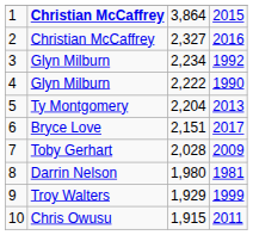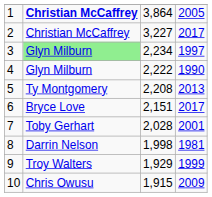 <table class="wikitable">
 <tr>
 </tr>
 <tr>
 <td>1</td>
 <td><strong><a href='#'>Christian McCaffrey</a></strong></td>
 <td><abbr>3,864</abbr></td>
-<td><a href='#'>2015</a></td>
+<td><a href='#'>2005</a></td>
 </tr>
 <tr>
 <td>2</td>
 <td><a href='#'>Christian McCaffrey</a></td>
-<td><abbr>2,327</abbr></td>
-<td><a href='#'>2016</a></td>
+<td><abbr>3,227</abbr></td>
+<td><a href='#'>2017</a></td>
 </tr>
 <tr>
 <td>3</td>
-<td><a href='#'>Glyn Milburn</a></td>
+<td style="background: lightgreen;"><a href='#'>Glyn Milburn</a></td>
 <td><abbr>2,234</abbr></td>
-<td><a href='#'>1992</a></td>
+<td><a href='#'>1997</a></td>
 </tr>
 <tr>
 <td>4</td>
 <td><a href='#'>Glyn Milburn</a></td>
 <td><abbr>2,222</abbr></td>
 <td><a href='#'>1990</a></td>
 </tr>
 <tr>
 <td>5</td>
 <td><a href='#'>Ty Montgomery</a></td>
-<td><abbr>2,204</abbr></td>
+<td><abbr>2,208</abbr></td>
 <td><a href='#'>2013</a></td>
 </tr>
 <tr>
 <td>6</td>
 <td><a href='#'>Bryce Love</a></td>
 <td><abbr>2,151</abbr></td>
 <td><a href='#'>2017</a></td>
 </tr>
 <tr>
 <td>7</td>
 <td><a href='#'>Toby Gerhart</a></td>
 <td><abbr>2,028</abbr></td>
-<td><a href='#'>2009</a></td>
+<td><a href='#'>2001</a></td>
 </tr>
 <tr>
 <td>8</td>
 <td><a href='#'>Darrin Nelson</a></td>
-<td><abbr>1,980</abbr></td>
+<td><abbr>1,998</abbr></td>
 <td><a href='#'>1981</a></td>
 </tr>
 <tr>
 <td>9</td>
 <td><a href='#'>Troy Walters</a></td>
 <td><abbr>1,929</abbr></td>
 <td><a href='#'>1999</a></td>
 </tr>
 <tr>
 <td>10</td>
 <td><a href='#'>Chris Owusu</a></td>
 <td><abbr>1,915</abbr></td>
-<td><a href='#'>2011</a></td>
+<td><a href='#'>2009</a></td>
 </tr>
 </table>
